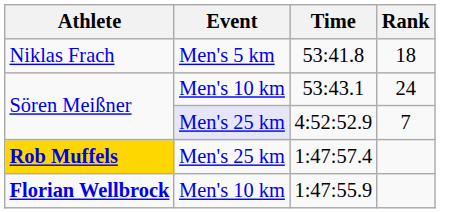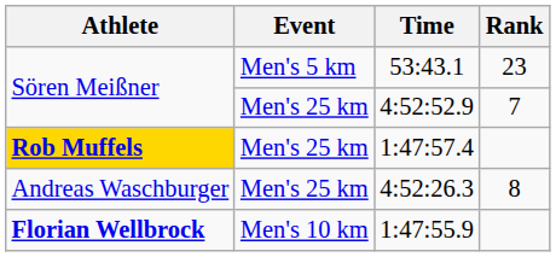 <table class="wikitable" style="font-size:90%;">
 <tr>
 <th>Athlete</th>
 <th>Event</th>
 <th>Time</th>
 <th>Rank</th>
 </tr>
 <tr align=center>
-<td align=left><a href='#'>Niklas Frach</a></td>
+<td align=left rowspan=2><a href='#'>Sören Meißner</a></td>
 <td align=left><a href='#'>Men's 5 km</a></td>
-<td>53:41.8</td>
-<td>18</td>
+<td>53:43.1</td>
+<td>23</td>
 </tr>
 <tr align=center>
-<td align=left rowspan=2><a href='#'>Sören Meißner</a></td>
-<td align=left><a href='#'>Men's 10 km</a></td>
-<td>53:43.1</td>
-<td>24</td>
-</tr>
-<tr align=center>
-<td align=left style="background: lavender;"><a href='#'>Men's 25 km</a></td>
+<td align=left><a href='#'>Men's 25 km</a></td>
 <td>4:52:52.9</td>
 <td>7</td>
 </tr>
 <tr align=center>
 <td align=left style="background: gold;"><strong><a href='#'>Rob Muffels</a></strong></td>
 <td align=left><a href='#'>Men's 25 km</a></td>
 <td>1:47:57.4</td>
 <td></td>
 </tr>
 <tr align=center>
+<td align=left><a href='#'>Andreas Waschburger</a></td>
+<td align=left><a href='#'>Men's 25 km</a></td>
+<td>4:52:26.3</td>
+<td>8</td>
+</tr>
+<tr align=center>
 <td align=left><strong><a href='#'>Florian Wellbrock</a></strong></td>
 <td align=left><a href='#'>Men's 10 km</a></td>
 <td>1:47:55.9</td>
 <td></td>
 </tr>
 </table>
